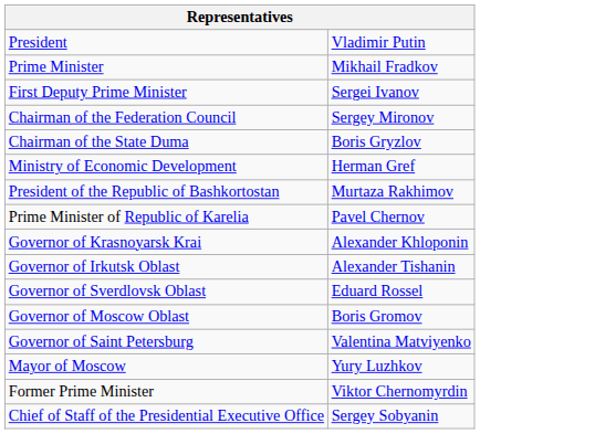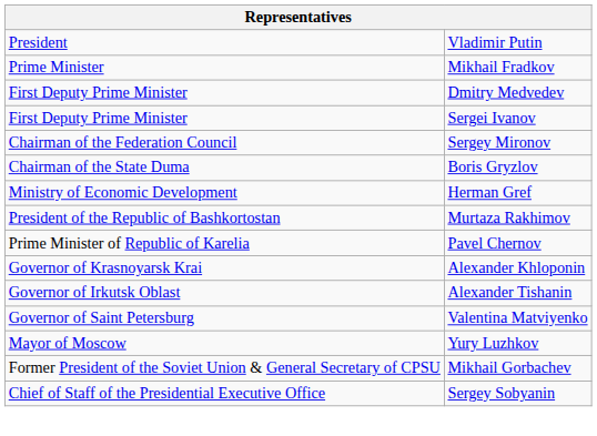 <table class="wikitable">
 <tr align=center>
 <th colspan="2"><strong>Representatives</strong></th>
 </tr>
 <tr>
 <td><a href='#'>President</a></td>
 <td><a href='#'>Vladimir Putin</a></td>
 </tr>
 <tr>
 <td><a href='#'>Prime Minister</a></td>
 <td><a href='#'>Mikhail Fradkov</a></td>
+</tr>
+<tr>
+<td><a href='#'>First Deputy Prime Minister</a></td>
+<td><a href='#'>Dmitry Medvedev</a></td>
 </tr>
 <tr>
 <td><a href='#'>First Deputy Prime Minister</a></td>
 <td><a href='#'>Sergei Ivanov</a></td>
 </tr>
 <tr>
 <td><a href='#'>Chairman of the Federation Council</a></td>
 <td><a href='#'>Sergey Mironov</a></td>
 </tr>
 <tr>
 <td><a href='#'>Chairman of the State Duma</a></td>
 <td><a href='#'>Boris Gryzlov</a></td>
 </tr>
 <tr>
 <td><a href='#'>Ministry of Economic Development</a></td>
 <td><a href='#'>Herman Gref</a></td>
 </tr>
 <tr>
 <td><a href='#'>President of the Republic of Bashkortostan</a></td>
 <td><a href='#'>Murtaza Rakhimov</a></td>
 </tr>
 <tr>
 <td>Prime Minister of <a href='#'>Republic of Karelia</a></td>
 <td><a href='#'>Pavel Chernov</a></td>
 </tr>
 <tr>
 <td><a href='#'>Governor of Krasnoyarsk Krai</a></td>
 <td><a href='#'>Alexander Khloponin</a></td>
 </tr>
 <tr>
 <td><a href='#'>Governor of Irkutsk Oblast</a></td>
 <td><a href='#'>Alexander Tishanin</a></td>
 </tr>
 <tr>
-<td><a href='#'>Governor of Sverdlovsk Oblast</a></td>
-<td><a href='#'>Eduard Rossel</a></td>
-</tr>
-<tr>
-<td><a href='#'>Governor of Moscow Oblast</a></td>
-<td><a href='#'>Boris Gromov</a></td>
-</tr>
-<tr>
 <td><a href='#'>Governor of Saint Petersburg</a></td>
 <td><a href='#'>Valentina Matviyenko</a></td>
 </tr>
 <tr>
 <td><a href='#'>Mayor of Moscow</a></td>
 <td><a href='#'>Yury Luzhkov</a></td>
 </tr>
 <tr>
-<td>Former Prime Minister</td>
-<td><a href='#'>Viktor Chernomyrdin</a></td>
+<td>Former <a href='#'>President of the Soviet Union</a> & <a href='#'>General Secretary of CPSU</a></td>
+<td><a href='#'>Mikhail Gorbachev</a></td>
 </tr>
 <tr>
 <td><a href='#'>Chief of Staff of the Presidential Executive Office</a></td>
 <td><a href='#'>Sergey Sobyanin</a></td>
 </tr>
 </table>
